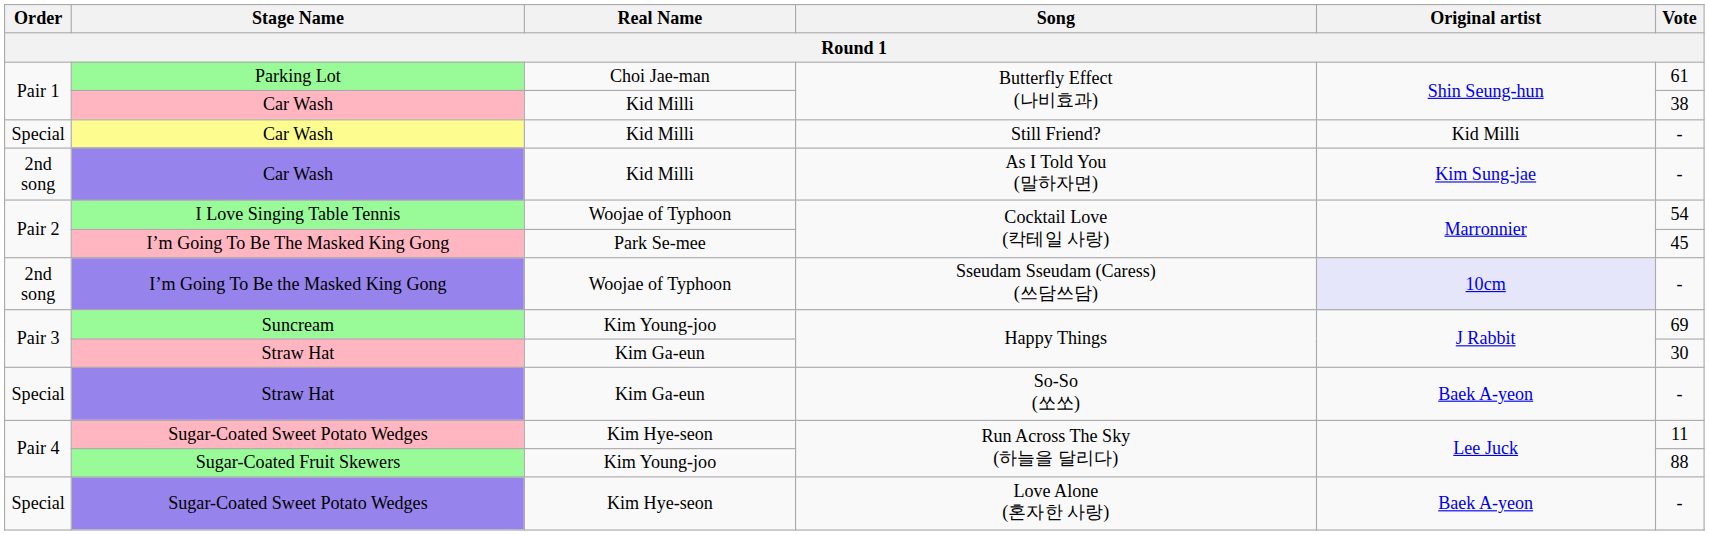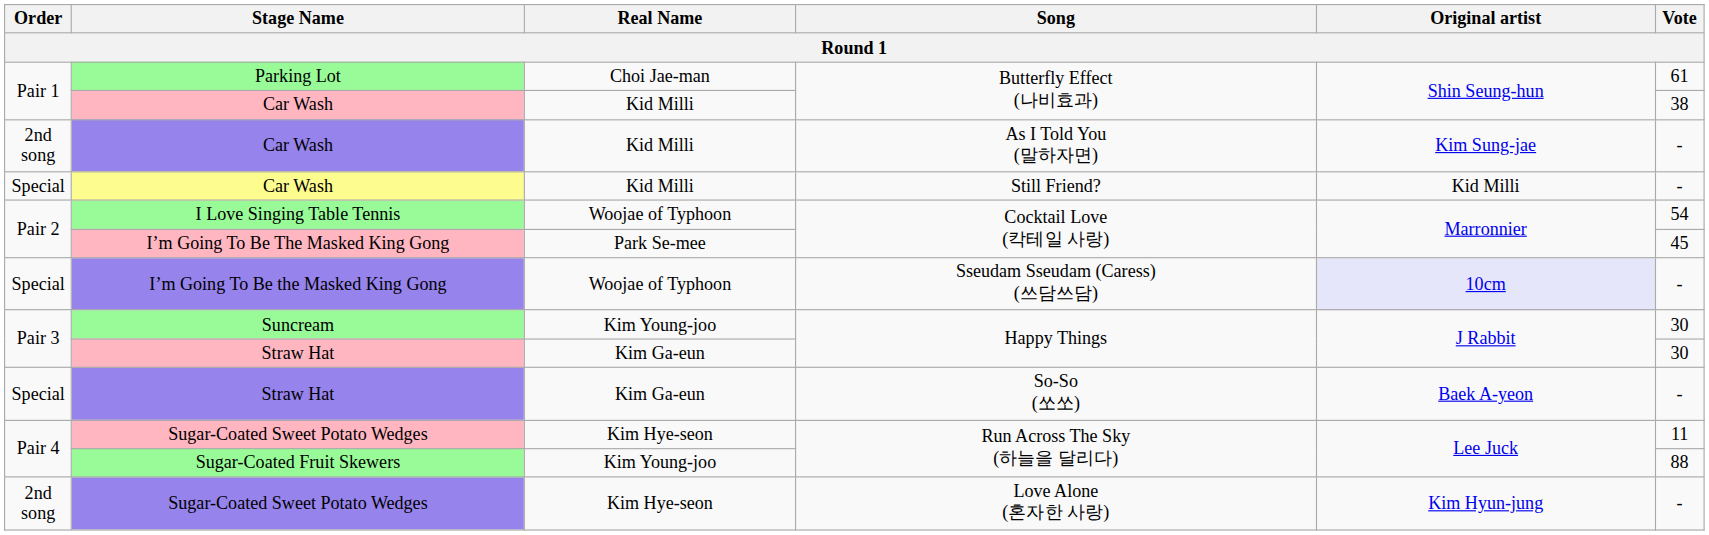 <table class="wikitable" style="text-align:center; width:95%;">
 <tr>
 <th style="width:1%;">Order</th>
 <th style="width:20%;">Stage Name</th>
 <th style="width:12%;">Real Name</th>
 <th style="width:23%;">Song</th>
 <th style="width:15%;">Original artist</th>
 <th style="width:1%;">Vote</th>
 </tr>
 <tr>
 <th colspan=6>Round 1</th>
 </tr>
 <tr>
 <td rowspan=2>Pair 1</td>
 <td bgcolor="palegreen">Parking Lot</td>
 <td>Choi Jae-man</td>
 <td rowspan=2>Butterfly Effect<br>(나비효과)</td>
 <td rowspan=2><a href='#'>Shin Seung-hun</a></td>
 <td>61</td>
 </tr>
 <tr>
 <td bgcolor="lightpink">Car Wash</td>
 <td>Kid Milli</td>
 <td>38</td>
 </tr>
 <tr>
+<td>2nd song</td>
+<td bgcolor="#9683EC">Car Wash</td>
+<td>Kid Milli</td>
+<td>As I Told You<br>(말하자면)</td>
+<td><a href='#'>Kim Sung-jae</a></td>
+<td>-</td>
+</tr>
+<tr>
 <td>Special</td>
 <td bgcolor="#FDFC8F">Car Wash</td>
 <td>Kid Milli</td>
 <td>Still Friend?</td>
 <td>Kid Milli</td>
-<td>-</td>
-</tr>
-<tr>
-<td>2nd song</td>
-<td bgcolor="#9683EC">Car Wash</td>
-<td>Kid Milli</td>
-<td>As I Told You<br>(말하자면)</td>
-<td><a href='#'>Kim Sung-jae</a></td>
 <td>-</td>
 </tr>
 <tr>
 <td rowspan=2>Pair 2</td>
 <td bgcolor="palegreen">I Love Singing Table Tennis</td>
 <td>Woojae of Typhoon</td>
 <td rowspan=2>Cocktail Love<br>(칵테일 사랑)</td>
 <td rowspan=2><a href='#'>Marronnier</a></td>
 <td>54</td>
 </tr>
 <tr>
 <td bgcolor="lightpink">I’m Going To Be The Masked King Gong</td>
 <td>Park Se-mee</td>
 <td>45</td>
 </tr>
 <tr>
-<td>2nd song</td>
+<td>Special</td>
 <td bgcolor="#9683EC">I’m Going To Be the Masked King Gong</td>
 <td>Woojae of Typhoon</td>
 <td>Sseudam Sseudam (Caress)<br>(쓰담쓰담)</td>
 <td style="background: lavender;"><a href='#'>10cm</a></td>
 <td>-</td>
 </tr>
 <tr>
 <td rowspan=2>Pair 3</td>
 <td bgcolor="palegreen">Suncream</td>
 <td>Kim Young-joo</td>
 <td rowspan=2>Happy Things</td>
 <td rowspan=2><a href='#'>J Rabbit</a></td>
-<td>69</td>
+<td>30</td>
 </tr>
 <tr>
 <td bgcolor="lightpink">Straw Hat</td>
 <td>Kim Ga-eun</td>
 <td>30</td>
 </tr>
 <tr>
 <td>Special</td>
 <td bgcolor="#9683EC">Straw Hat</td>
 <td>Kim Ga-eun</td>
 <td>So-So<br>(쏘쏘)</td>
 <td><a href='#'>Baek A-yeon</a></td>
 <td>-</td>
 </tr>
 <tr>
 <td rowspan=2>Pair 4</td>
 <td bgcolor="lightpink">Sugar-Coated Sweet Potato Wedges</td>
 <td>Kim Hye-seon</td>
 <td rowspan=2>Run Across The Sky<br>(하늘을 달리다)</td>
 <td rowspan=2><a href='#'>Lee Juck</a></td>
 <td>11</td>
 </tr>
 <tr>
 <td bgcolor="palegreen">Sugar-Coated Fruit Skewers</td>
 <td>Kim Young-joo</td>
 <td>88</td>
 </tr>
 <tr>
-<td>Special</td>
+<td>2nd song</td>
 <td bgcolor="#9683EC">Sugar-Coated Sweet Potato Wedges</td>
 <td>Kim Hye-seon</td>
 <td>Love Alone<br>(혼자한 사랑)</td>
-<td><a href='#'>Baek A-yeon</a></td>
+<td><a href='#'>Kim Hyun-jung</a></td>
 <td>-</td>
 </tr>
 </table>
